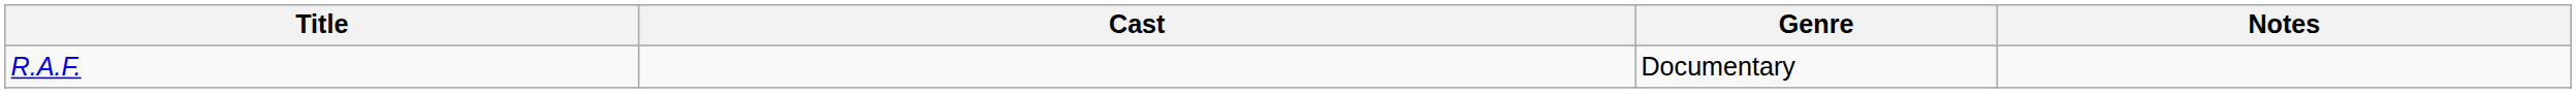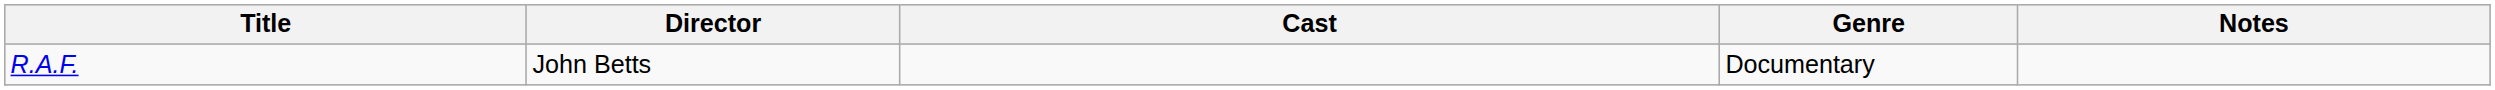 <table class="wikitable" style="width:100%;">
 <tr>
 <th style="width:21%;">Title</th>
+<th style="width:15%;">Director</th>
 <th style="width:33%;">Cast</th>
 <th style="width:12%;">Genre</th>
 <th style="width:19%;">Notes</th>
 </tr>
 <tr>
 <td><em><a href='#'>R.A.F.</a></em></td>
+<td>John Betts</td>
 <td></td>
 <td>Documentary</td>
 <td></td>
 </tr>
 </table>
